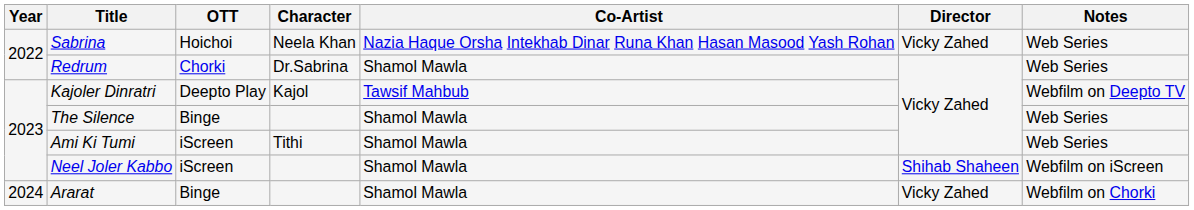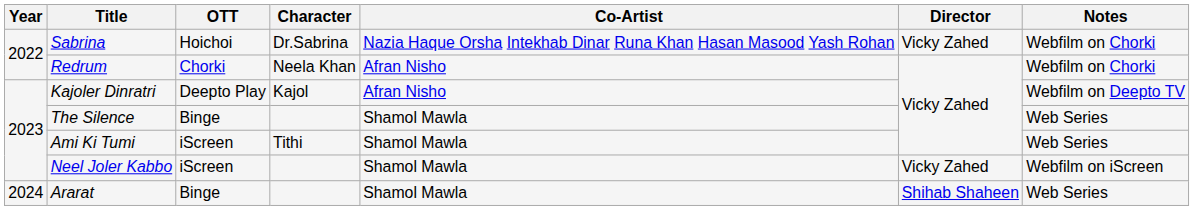 <table class="wikitable sortable" style="background:#F5F5F5;">
 <tr>
 <th>Year</th>
 <th>Title</th>
 <th>OTT</th>
 <th>Character</th>
 <th>Co-Artist</th>
 <th>Director</th>
 <th>Notes</th>
 </tr>
 <tr>
 <td rowspan="2">2022</td>
 <td><em><a href='#'>Sabrina</a></em></td>
 <td>Hoichoi</td>
-<td>Neela Khan</td>
+<td>Dr.Sabrina</td>
 <td><a href='#'>Nazia Haque Orsha</a> <a href='#'>Intekhab Dinar</a> <a href='#'>Runa Khan</a> <a href='#'>Hasan Masood</a> <a href='#'>Yash Rohan</a></td>
 <td>Vicky Zahed</td>
-<td>Web Series</td>
+<td>Webfilm on <a href='#'>Chorki</a></td>
 </tr>
 <tr>
 <td><em><a href='#'>Redrum</a></em></td>
 <td><a href='#'>Chorki</a></td>
-<td>Dr.Sabrina</td>
-<td>Shamol Mawla</td>
+<td>Neela Khan</td>
+<td><a href='#'>Afran Nisho</a></td>
 <td rowspan="4">Vicky Zahed</td>
-<td>Web Series</td>
+<td>Webfilm on <a href='#'>Chorki</a></td>
 </tr>
 <tr>
 <td rowspan="4">2023</td>
 <td><em>Kajoler Dinratri</em></td>
 <td>Deepto Play</td>
 <td>Kajol</td>
-<td><a href='#'>Tawsif Mahbub</a></td>
+<td><a href='#'>Afran Nisho</a></td>
 <td>Webfilm on <a href='#'>Deepto TV</a></td>
 </tr>
 <tr>
 <td><em>The Silence</em></td>
 <td>Binge</td>
 <td></td>
 <td>Shamol Mawla</td>
 <td>Web Series</td>
 </tr>
 <tr>
 <td><em>Ami Ki Tumi</em></td>
 <td>iScreen</td>
 <td>Tithi</td>
 <td>Shamol Mawla</td>
 <td>Web Series</td>
 </tr>
 <tr>
 <td><em><a href='#'>Neel Joler Kabbo</a></em></td>
 <td>iScreen</td>
 <td></td>
 <td>Shamol Mawla</td>
-<td><a href='#'>Shihab Shaheen</a></td>
+<td>Vicky Zahed</td>
 <td>Webfilm on iScreen</td>
 </tr>
 <tr>
 <td>2024</td>
 <td><em>Ararat</em></td>
 <td>Binge</td>
 <td></td>
 <td>Shamol Mawla</td>
-<td>Vicky Zahed</td>
-<td>Webfilm on <a href='#'>Chorki</a></td>
+<td><a href='#'>Shihab Shaheen</a></td>
+<td>Web Series</td>
 </tr>
 </table>
